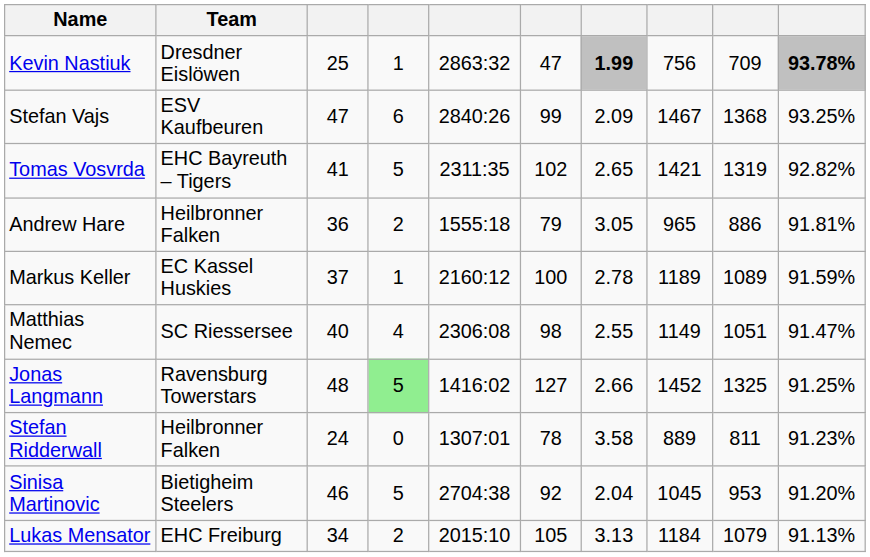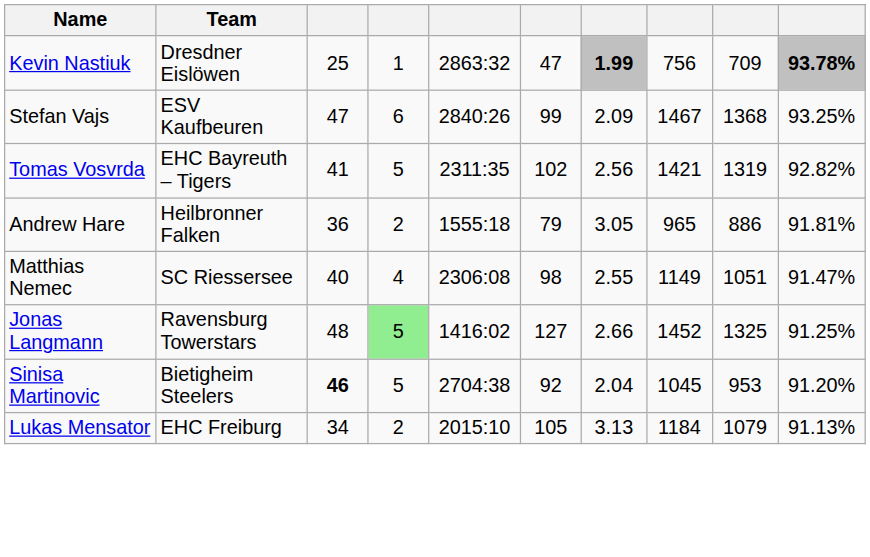 <table class="wikitable sortable" style="text-align:center; width:55%">
 <tr class="hintergrundfarbe5">
 <th width="15%" class="unsortable">Name</th>
 <th width="15%" class="unsortable">Team</th>
 <th width="6%"></th>
 <th width="6%"></th>
 <th width="7.5%"></th>
 <th width="6%"></th>
 <th width="6.5%"></th>
 <th width="6.5%"></th>
 <th width="6.5%"></th>
 <th width="7.5%"></th>
 </tr>
 <tr>
 <td style="text-align:left;"><a href='#'>Kevin Nastiuk</a></td>
 <td style="text-align:left">Dresdner Eislöwen</td>
 <td>25</td>
 <td>1</td>
 <td>2863:32</td>
 <td>47</td>
 <td bgcolor="silver"><strong>1.99</strong></td>
 <td>756</td>
 <td>709</td>
 <td bgcolor="silver"><strong>93.78%</strong></td>
 </tr>
 <tr>
 <td style="text-align:left;">Stefan Vajs</td>
 <td style="text-align:left">ESV Kaufbeuren</td>
 <td>47</td>
 <td>6</td>
 <td>2840:26</td>
 <td>99</td>
 <td>2.09</td>
 <td>1467</td>
 <td>1368</td>
 <td>93.25%</td>
 </tr>
 <tr>
 <td style="text-align:left;"><a href='#'>Tomas Vosvrda</a></td>
 <td style="text-align:left">EHC Bayreuth – Tigers</td>
 <td>41</td>
 <td>5</td>
 <td>2311:35</td>
 <td>102</td>
-<td>2.65</td>
+<td>2.56</td>
 <td>1421</td>
 <td>1319</td>
 <td>92.82%</td>
 </tr>
 <tr>
 <td style="text-align:left;">Andrew Hare</td>
 <td style="text-align:left">Heilbronner Falken</td>
 <td>36</td>
 <td>2</td>
 <td>1555:18</td>
 <td>79</td>
 <td>3.05</td>
 <td>965</td>
 <td>886</td>
 <td>91.81%</td>
-</tr>
-<tr>
-<td style="text-align:left;">Markus Keller</td>
-<td style="text-align:left">EC Kassel Huskies</td>
-<td>37</td>
-<td>1</td>
-<td>2160:12</td>
-<td>100</td>
-<td>2.78</td>
-<td>1189</td>
-<td>1089</td>
-<td>91.59%</td>
 </tr>
 <tr>
 <td style="text-align:left;">Matthias Nemec</td>
 <td style="text-align:left">SC Riessersee</td>
 <td>40</td>
 <td>4</td>
 <td>2306:08</td>
 <td>98</td>
 <td>2.55</td>
 <td>1149</td>
 <td>1051</td>
 <td>91.47%</td>
 </tr>
 <tr>
 <td style="text-align:left;"><a href='#'>Jonas Langmann</a></td>
 <td style="text-align:left">Ravensburg Towerstars</td>
 <td>48</td>
 <td style="background: lightgreen;">5</td>
 <td>1416:02</td>
 <td>127</td>
 <td>2.66</td>
 <td>1452</td>
 <td>1325</td>
 <td>91.25%</td>
 </tr>
 <tr>
-<td style="text-align:left;"><a href='#'>Stefan Ridderwall</a></td>
-<td style="text-align:left">Heilbronner Falken</td>
-<td>24</td>
-<td>0</td>
-<td>1307:01</td>
-<td>78</td>
-<td>3.58</td>
-<td>889</td>
-<td>811</td>
-<td>91.23%</td>
-</tr>
-<tr>
 <td style="text-align:left;"><a href='#'>Sinisa Martinovic</a></td>
 <td style="text-align:left">Bietigheim Steelers</td>
-<td>46</td>
+<td><strong>46</strong></td>
 <td>5</td>
 <td>2704:38</td>
 <td>92</td>
 <td>2.04</td>
 <td>1045</td>
 <td>953</td>
 <td>91.20%</td>
 </tr>
 <tr>
 <td style="text-align:left;"><a href='#'>Lukas Mensator</a></td>
 <td style="text-align:left">EHC Freiburg</td>
 <td>34</td>
 <td>2</td>
 <td>2015:10</td>
 <td>105</td>
 <td>3.13</td>
 <td>1184</td>
 <td>1079</td>
 <td>91.13%</td>
 </tr>
 </table>
